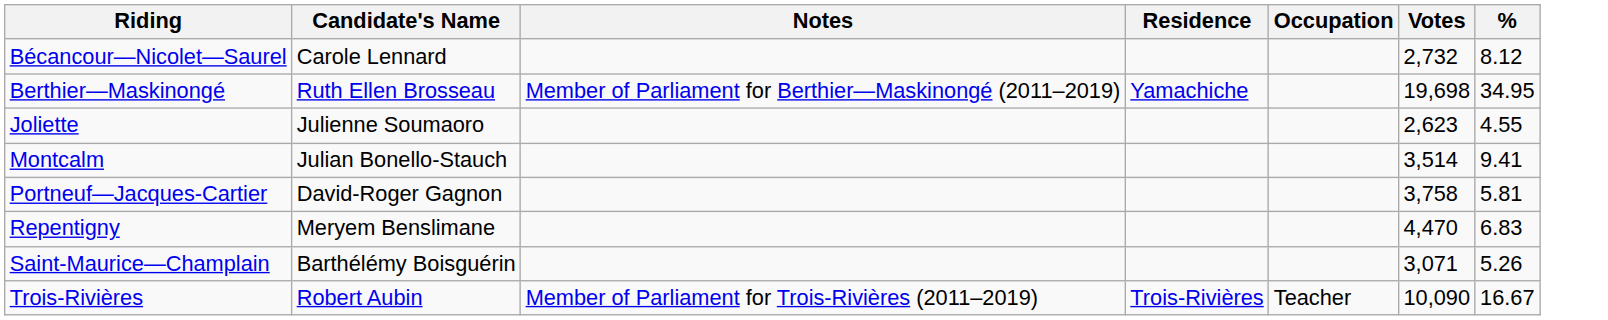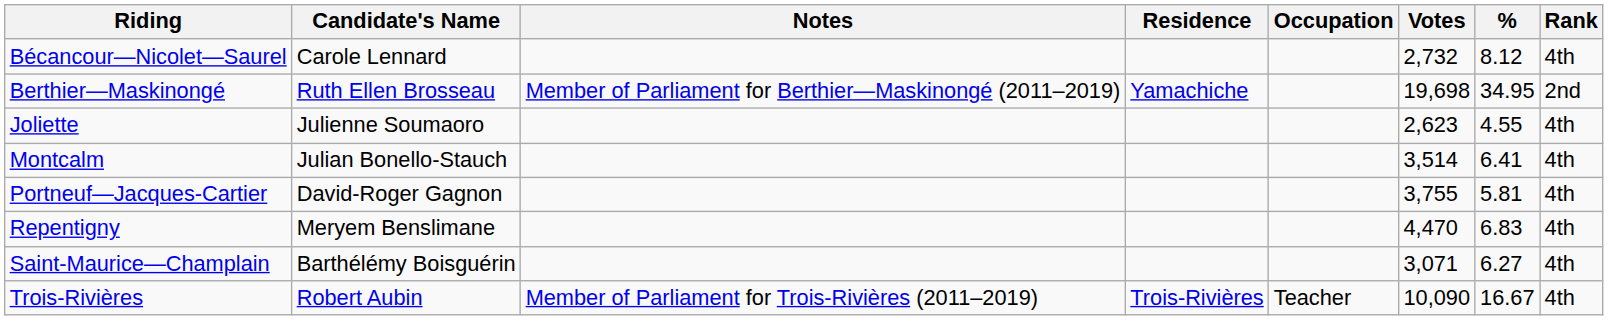 <table class="wikitable sortable">
 <tr>
 <th>Riding<br></th>
 <th>Candidate's Name</th>
 <th>Notes</th>
 <th>Residence</th>
 <th>Occupation</th>
 <th>Votes</th>
 <th>%</th>
+<th>Rank</th>
 </tr>
 <tr>
 <td><a href='#'>Bécancour—Nicolet—Saurel</a></td>
 <td>Carole Lennard</td>
 <td></td>
 <td></td>
 <td></td>
 <td>2,732</td>
 <td>8.12</td>
+<td>4th</td>
 </tr>
 <tr>
 <td><a href='#'>Berthier—Maskinongé</a></td>
 <td><a href='#'>Ruth Ellen Brosseau</a></td>
 <td><a href='#'>Member of Parliament</a> for <a href='#'>Berthier—Maskinongé</a> (2011–2019)</td>
 <td><a href='#'>Yamachiche</a></td>
 <td></td>
 <td>19,698</td>
 <td>34.95</td>
+<td>2nd</td>
 </tr>
 <tr>
 <td><a href='#'>Joliette</a></td>
 <td>Julienne Soumaoro</td>
 <td></td>
 <td></td>
 <td></td>
 <td>2,623</td>
 <td>4.55</td>
+<td>4th</td>
 </tr>
 <tr>
 <td><a href='#'>Montcalm</a></td>
 <td>Julian Bonello-Stauch</td>
 <td></td>
 <td></td>
 <td></td>
 <td>3,514</td>
-<td>9.41</td>
+<td>6.41</td>
+<td>4th</td>
 </tr>
 <tr>
 <td><a href='#'>Portneuf—Jacques-Cartier</a></td>
 <td>David-Roger Gagnon</td>
 <td></td>
 <td></td>
 <td></td>
-<td>3,758</td>
+<td>3,755</td>
 <td>5.81</td>
+<td>4th</td>
 </tr>
 <tr>
 <td><a href='#'>Repentigny</a></td>
 <td>Meryem Benslimane</td>
 <td></td>
 <td></td>
 <td></td>
 <td>4,470</td>
 <td>6.83</td>
+<td>4th</td>
 </tr>
 <tr>
 <td><a href='#'>Saint-Maurice—Champlain</a></td>
 <td>Barthélémy Boisguérin</td>
 <td></td>
 <td></td>
 <td></td>
 <td>3,071</td>
-<td>5.26</td>
+<td>6.27</td>
+<td>4th</td>
 </tr>
 <tr>
 <td><a href='#'>Trois-Rivières</a></td>
 <td><a href='#'>Robert Aubin</a></td>
 <td><a href='#'>Member of Parliament</a> for <a href='#'>Trois-Rivières</a> (2011–2019)</td>
 <td><a href='#'>Trois-Rivières</a></td>
 <td>Teacher</td>
 <td>10,090</td>
 <td>16.67</td>
+<td>4th</td>
 </tr>
 </table>
